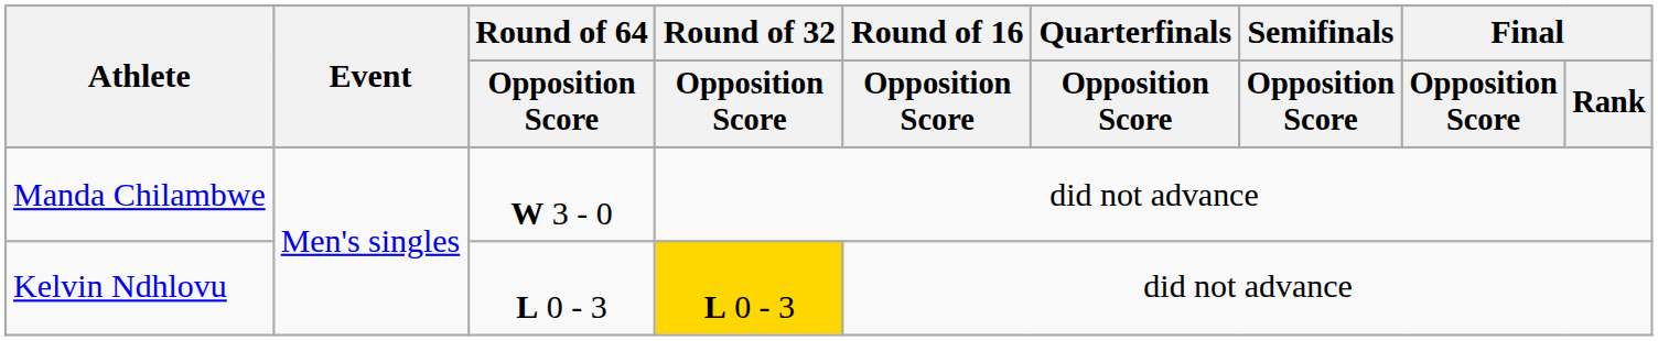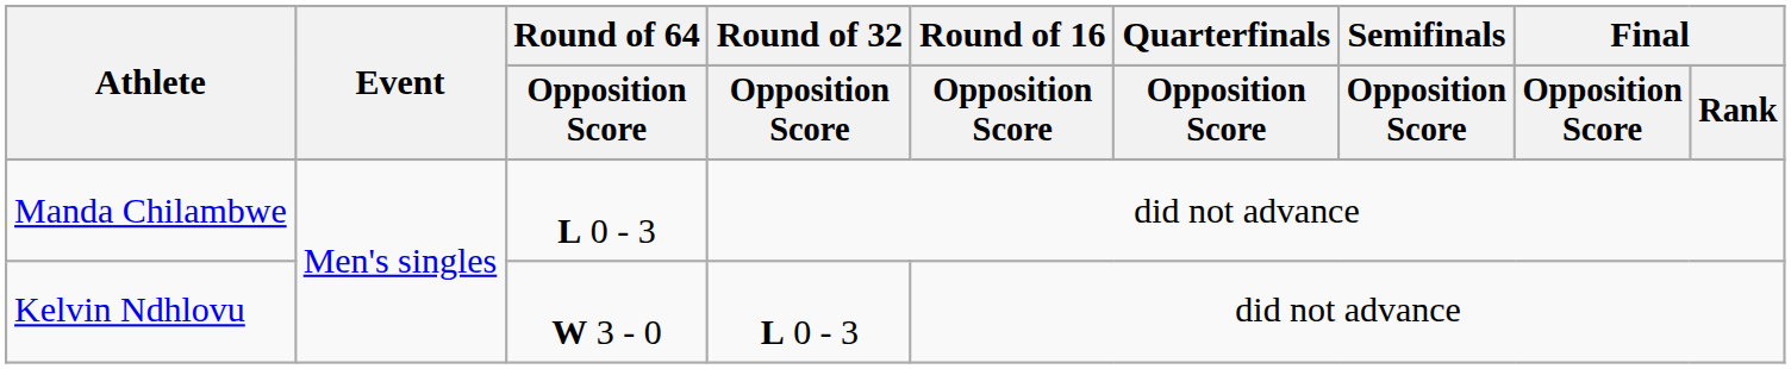 <table class=wikitable style="font-size:90%">
 <tr>
 <th rowspan=2>Athlete</th>
 <th rowspan=2>Event</th>
 <th>Round of 64</th>
 <th>Round of 32</th>
 <th>Round of 16</th>
 <th>Quarterfinals</th>
 <th>Semifinals</th>
 <th colspan=2>Final</th>
 </tr>
 <tr style="font-size:95%">
 <th>Opposition<br>Score</th>
 <th>Opposition<br>Score</th>
 <th>Opposition<br>Score</th>
 <th>Opposition<br>Score</th>
 <th>Opposition<br>Score</th>
 <th>Opposition<br>Score</th>
 <th>Rank</th>
 </tr>
 <tr align=center>
 <td align=left><a href='#'>Manda Chilambwe</a></td>
 <td align=left rowspan=2><a href='#'>Men's singles</a></td>
-<td><br><strong>W</strong> 3 - 0</td>
+<td><br><strong>L</strong> 0 - 3</td>
 <td colspan=6>did not advance</td>
 </tr>
 <tr align=center>
 <td align=left><a href='#'>Kelvin Ndhlovu</a></td>
+<td><br><strong>W</strong> 3 - 0</td>
 <td><br><strong>L</strong> 0 - 3</td>
-<td style="background: gold;"><br><strong>L</strong> 0 - 3</td>
 <td colspan=5>did not advance</td>
 </tr>
 </table>
